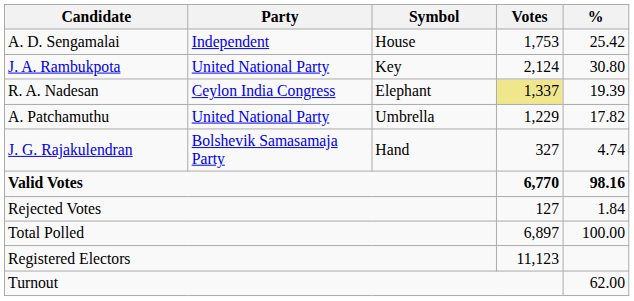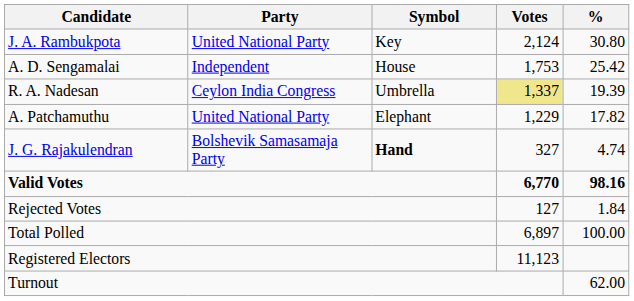 <table class="wikitable" border="1" style="text-align:right;">
 <tr>
 <th align=left width="180">Candidate</th>
 <th align=left width="180">Party</th>
 <th align=left width="120">Symbol</th>
 <th align=left width="60">Votes</th>
 <th align=left width="60">%</th>
 </tr>
 <tr>
+<td align=left><a href='#'>J. A. Rambukpota</a></td>
+<td align=left><a href='#'>United National Party</a></td>
+<td align=left>Key</td>
+<td align=right>2,124</td>
+<td align=right>30.80</td>
+</tr>
+<tr>
 <td align=left>A. D. Sengamalai</td>
 <td align=left><a href='#'>Independent</a></td>
 <td align=left>House</td>
 <td align=right>1,753</td>
 <td align=right>25.42</td>
 </tr>
 <tr>
-<td align=left><a href='#'>J. A. Rambukpota</a></td>
-<td align=left><a href='#'>United National Party</a></td>
-<td align=left>Key</td>
-<td align=right>2,124</td>
-<td align=right>30.80</td>
-</tr>
-<tr>
 <td align=left>R. A. Nadesan</td>
 <td align=left><a href='#'>Ceylon India Congress</a></td>
-<td align=left>Elephant</td>
+<td align=left>Umbrella</td>
 <td align=right style="background: khaki;">1,337</td>
 <td align=right>19.39</td>
 </tr>
 <tr>
 <td align=left>A. Patchamuthu</td>
 <td align=left><a href='#'>United National Party</a></td>
-<td align=left>Umbrella</td>
+<td align=left>Elephant</td>
 <td align=right>1,229</td>
 <td align=right>17.82</td>
 </tr>
 <tr>
 <td align=left><a href='#'>J. G. Rajakulendran</a></td>
 <td align=left><a href='#'>Bolshevik Samasamaja Party</a></td>
-<td align=left>Hand</td>
+<td align=left><strong>Hand</strong></td>
 <td align=right>327</td>
 <td align=right>4.74</td>
 </tr>
 <tr>
 <td align=left colspan=3><strong>Valid Votes</strong></td>
 <td align=right><strong>6,770</strong></td>
 <td align=right><strong>98.16</strong></td>
 </tr>
 <tr>
 <td align=left colspan=3>Rejected Votes</td>
 <td align=right>127</td>
 <td align=right>1.84</td>
 </tr>
 <tr>
 <td align=left colspan=3>Total Polled</td>
 <td align=right>6,897</td>
 <td align=right>100.00</td>
 </tr>
 <tr>
 <td align=left colspan=3>Registered Electors</td>
 <td align=right>11,123</td>
 <td></td>
 </tr>
 <tr>
 <td align=left colspan=4>Turnout</td>
 <td align=right>62.00</td>
 </tr>
 </table>
